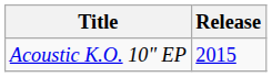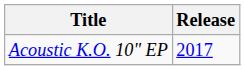 <table class="wikitable" style="font-size: 95%;">
 <tr>
 <th>Title</th>
 <th>Release</th>
 </tr>
 <tr>
 <td><em><a href='#'>Acoustic K.O.</a> 10" EP </em></td>
-<td><a href='#'>2015</a></td>
+<td><a href='#'>2017</a></td>
 </tr>
 <tr>
 </tr>
 </table>
